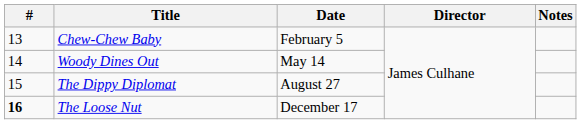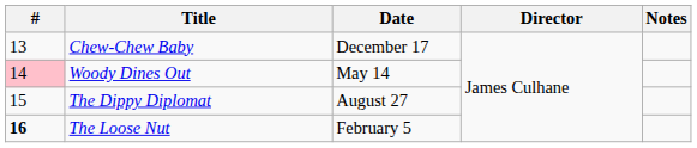 <table class="wikitable">
 <tr>
 <th style="width:3em">#</th>
 <th style="width:15em">Title</th>
 <th style="width:7em">Date</th>
 <th style="width:10em">Director</th>
 <th>Notes</th>
 </tr>
 <tr id="Chew-Chew Baby">
 <td>13</td>
 <td><em><a href='#'>Chew-Chew Baby</a></em></td>
-<td>February 5</td>
+<td>December 17</td>
 <td rowspan="4">James Culhane</td>
 <td></td>
 </tr>
 <tr>
-<td>14</td>
+<td style="background: pink;">14</td>
 <td><em><a href='#'>Woody Dines Out</a></em></td>
 <td>May 14</td>
 <td></td>
 </tr>
 <tr>
 <td>15</td>
 <td><em><a href='#'>The Dippy Diplomat</a></em></td>
 <td>August 27</td>
 <td></td>
 </tr>
 <tr>
 <td><strong>16</strong></td>
 <td><em><a href='#'>The Loose Nut</a></em></td>
-<td>December 17</td>
+<td>February 5</td>
 <td></td>
 </tr>
 </table>
